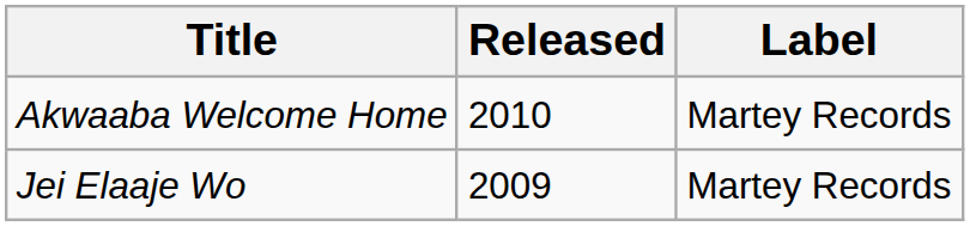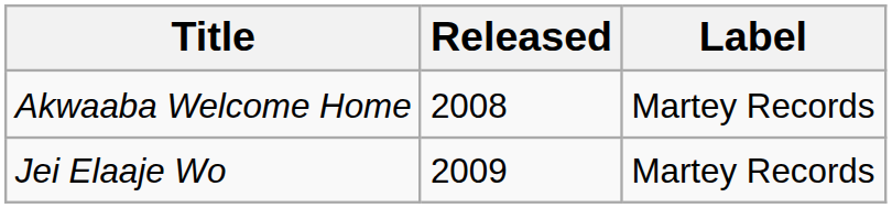 <table class="wikitable">
 <tr>
 <th>Title</th>
 <th>Released</th>
 <th>Label</th>
 </tr>
 <tr>
 <td><em><small>Akwaaba Welcome Home</small></em></td>
-<td><small>2010</small></td>
+<td><small>2008</small></td>
 <td><small>Martey Records</small></td>
 </tr>
 <tr>
 <td><em><small>Jei Elaaje Wo</small></em></td>
 <td><small>2009</small></td>
 <td><small>Martey Records</small></td>
 </tr>
 </table>
